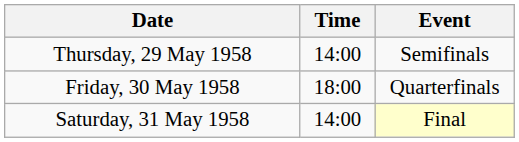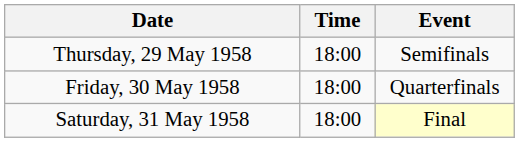 <table class = "wikitable" style="text-align:center;">
 <tr>
 <th width=220>Date</th>
 <th width=50>Time</th>
 <th width=100>Event</th>
 </tr>
 <tr>
 <td>Thursday, 29 May 1958</td>
-<td>14:00</td>
+<td>18:00</td>
 <td>Semifinals</td>
 </tr>
 <tr>
 <td>Friday, 30 May 1958</td>
 <td>18:00</td>
 <td>Quarterfinals</td>
 </tr>
 <tr>
 <td>Saturday, 31 May 1958</td>
-<td>14:00</td>
+<td>18:00</td>
 <td bgcolor=ffffcc>Final</td>
 </tr>
 </table>
